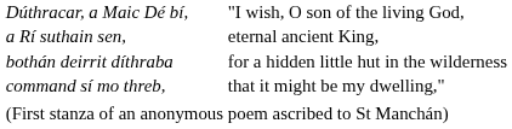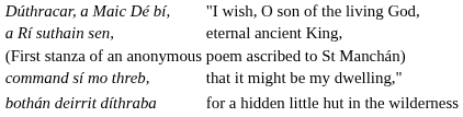 <table class="toccolours" style="float:right; margin-left: 2em; margin-right: 2em">
 <tr>
 <td><em>Dúthracar, a Maic Dé bí,</em></td>
 <td>"I wish, O son of the living God,</td>
 </tr>
 <tr>
 <td><em>a Rí suthain sen,</em></td>
 <td>eternal ancient King,</td>
 </tr>
 <tr>
-<td><em>bothán deirrit díthraba</em></td>
-<td>for a hidden little hut in the wilderness</td>
+<td>(First stanza of an anonymous</td>
+<td>poem ascribed to St Manchán)</td>
 </tr>
 <tr>
 <td><em>command sí mo threb,</em></td>
 <td>that it might be my dwelling,"</td>
 </tr>
 <tr>
 </tr>
 <tr>
-<td>(First stanza of an anonymous</td>
-<td>poem ascribed to St Manchán)</td>
+<td><em>bothán deirrit díthraba</em></td>
+<td>for a hidden little hut in the wilderness</td>
 </tr>
 </table>
